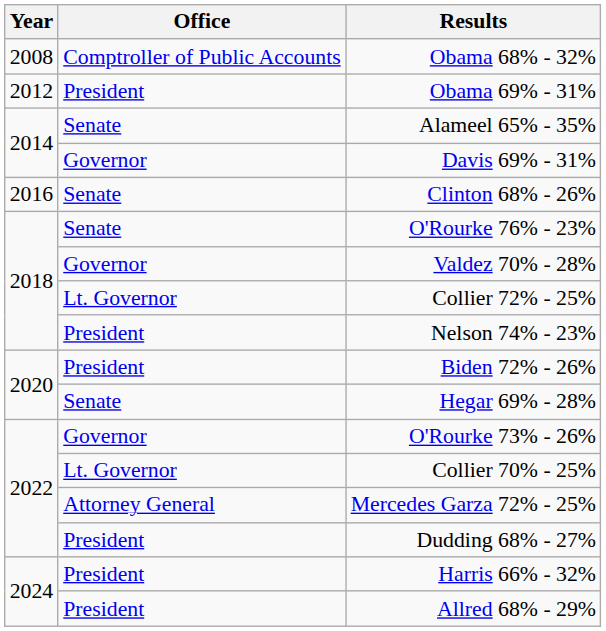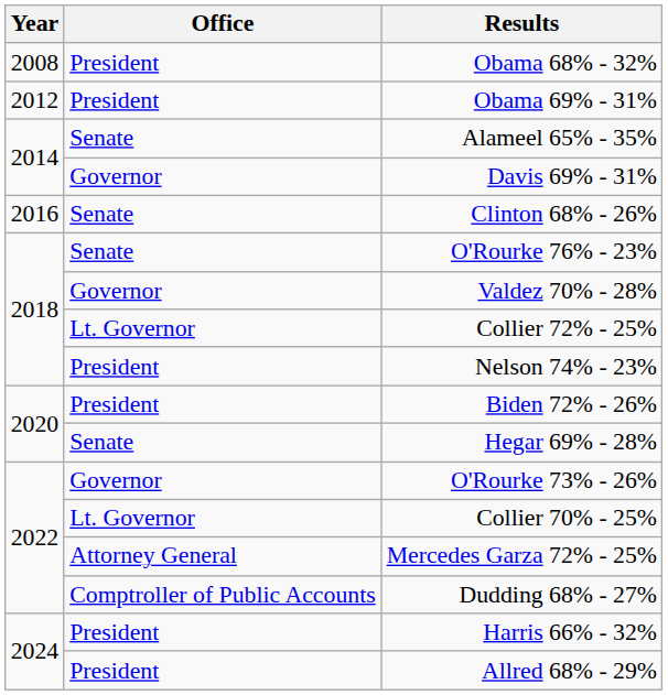 <table class=wikitable>
 <tr>
 <th>Year</th>
 <th>Office</th>
 <th>Results</th>
 </tr>
 <tr>
 <td>2008</td>
-<td><a href='#'>Comptroller of Public Accounts</a></td>
+<td><a href='#'>President</a></td>
 <td align="right" ><a href='#'>Obama</a> 68% - 32%</td>
 </tr>
 <tr>
 <td>2012</td>
 <td><a href='#'>President</a></td>
 <td align="right" ><a href='#'>Obama</a> 69% - 31%</td>
 </tr>
 <tr>
 <td rowspan=2>2014</td>
 <td><a href='#'>Senate</a></td>
 <td align="right" >Alameel 65% - 35%</td>
 </tr>
 <tr>
 <td><a href='#'>Governor</a></td>
 <td align="right" ><a href='#'>Davis</a> 69% - 31%</td>
 </tr>
 <tr>
 <td>2016</td>
 <td><a href='#'>Senate</a></td>
 <td align="right" ><a href='#'>Clinton</a> 68% - 26%</td>
 </tr>
 <tr>
 <td rowspan=4>2018</td>
 <td><a href='#'>Senate</a></td>
 <td align="right" ><a href='#'>O'Rourke</a> 76% - 23%</td>
 </tr>
 <tr>
 <td><a href='#'>Governor</a></td>
 <td align="right" ><a href='#'>Valdez</a> 70% - 28%</td>
 </tr>
 <tr>
 <td><a href='#'>Lt. Governor</a></td>
 <td align="right" >Collier 72% - 25%</td>
 </tr>
 <tr>
 <td><a href='#'>President</a></td>
 <td align="right" >Nelson 74% - 23%</td>
 </tr>
 <tr>
 <td rowspan=2>2020</td>
 <td><a href='#'>President</a></td>
 <td align="right" ><a href='#'>Biden</a> 72% - 26%</td>
 </tr>
 <tr>
 <td><a href='#'>Senate</a></td>
 <td align="right" ><a href='#'>Hegar</a> 69% - 28%</td>
 </tr>
 <tr>
 <td rowspan=4>2022</td>
 <td><a href='#'>Governor</a></td>
 <td align="right" ><a href='#'>O'Rourke</a> 73% - 26%</td>
 </tr>
 <tr>
 <td><a href='#'>Lt. Governor</a></td>
 <td align="right" >Collier 70% - 25%</td>
 </tr>
 <tr>
 <td><a href='#'>Attorney General</a></td>
 <td align="right" ><a href='#'>Mercedes Garza</a> 72% - 25%</td>
 </tr>
 <tr>
-<td><a href='#'>President</a></td>
+<td><a href='#'>Comptroller of Public Accounts</a></td>
 <td align="right" >Dudding 68% - 27%</td>
 </tr>
 <tr>
 <td rowspan=2>2024</td>
 <td><a href='#'>President</a></td>
 <td align="right" ><a href='#'>Harris</a> 66% - 32%</td>
 </tr>
 <tr>
 <td><a href='#'>President</a></td>
 <td align="right" ><a href='#'>Allred</a> 68% - 29%</td>
 </tr>
 </table>
